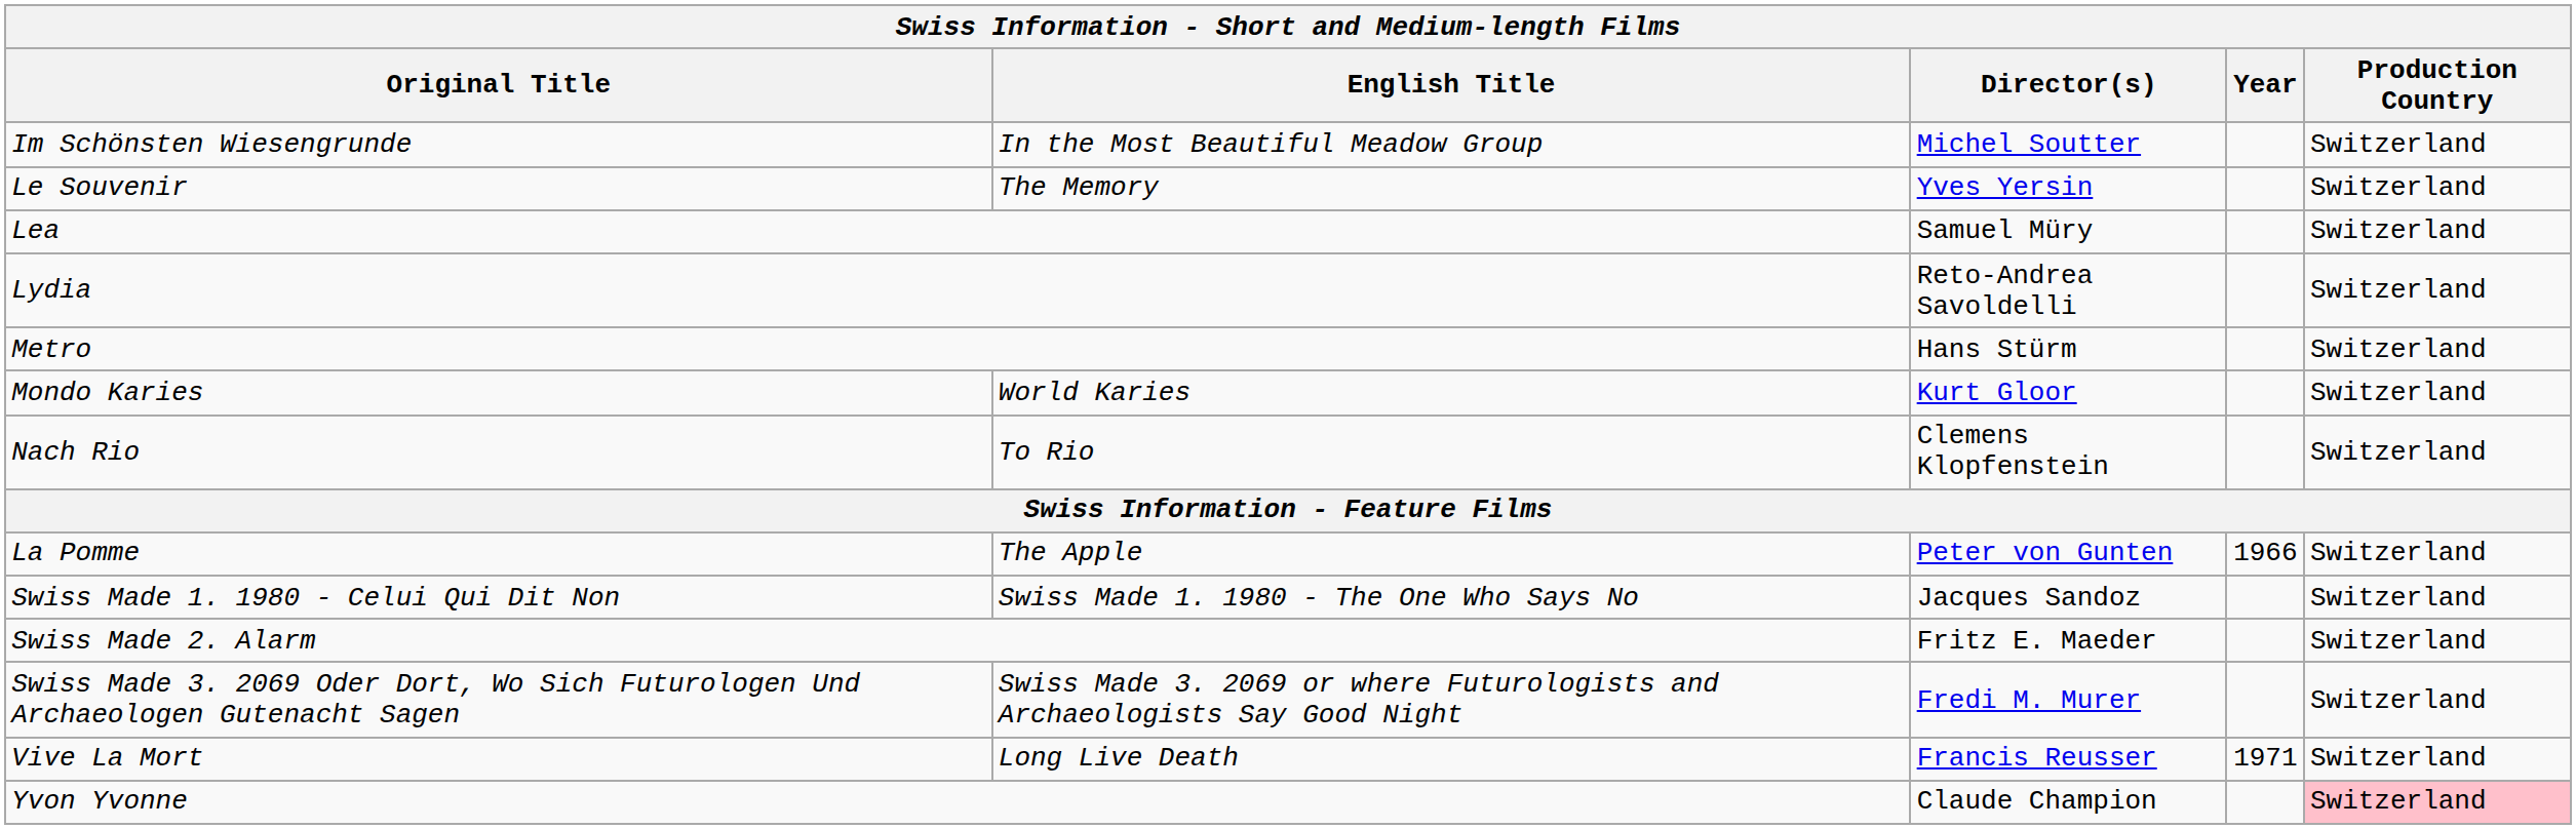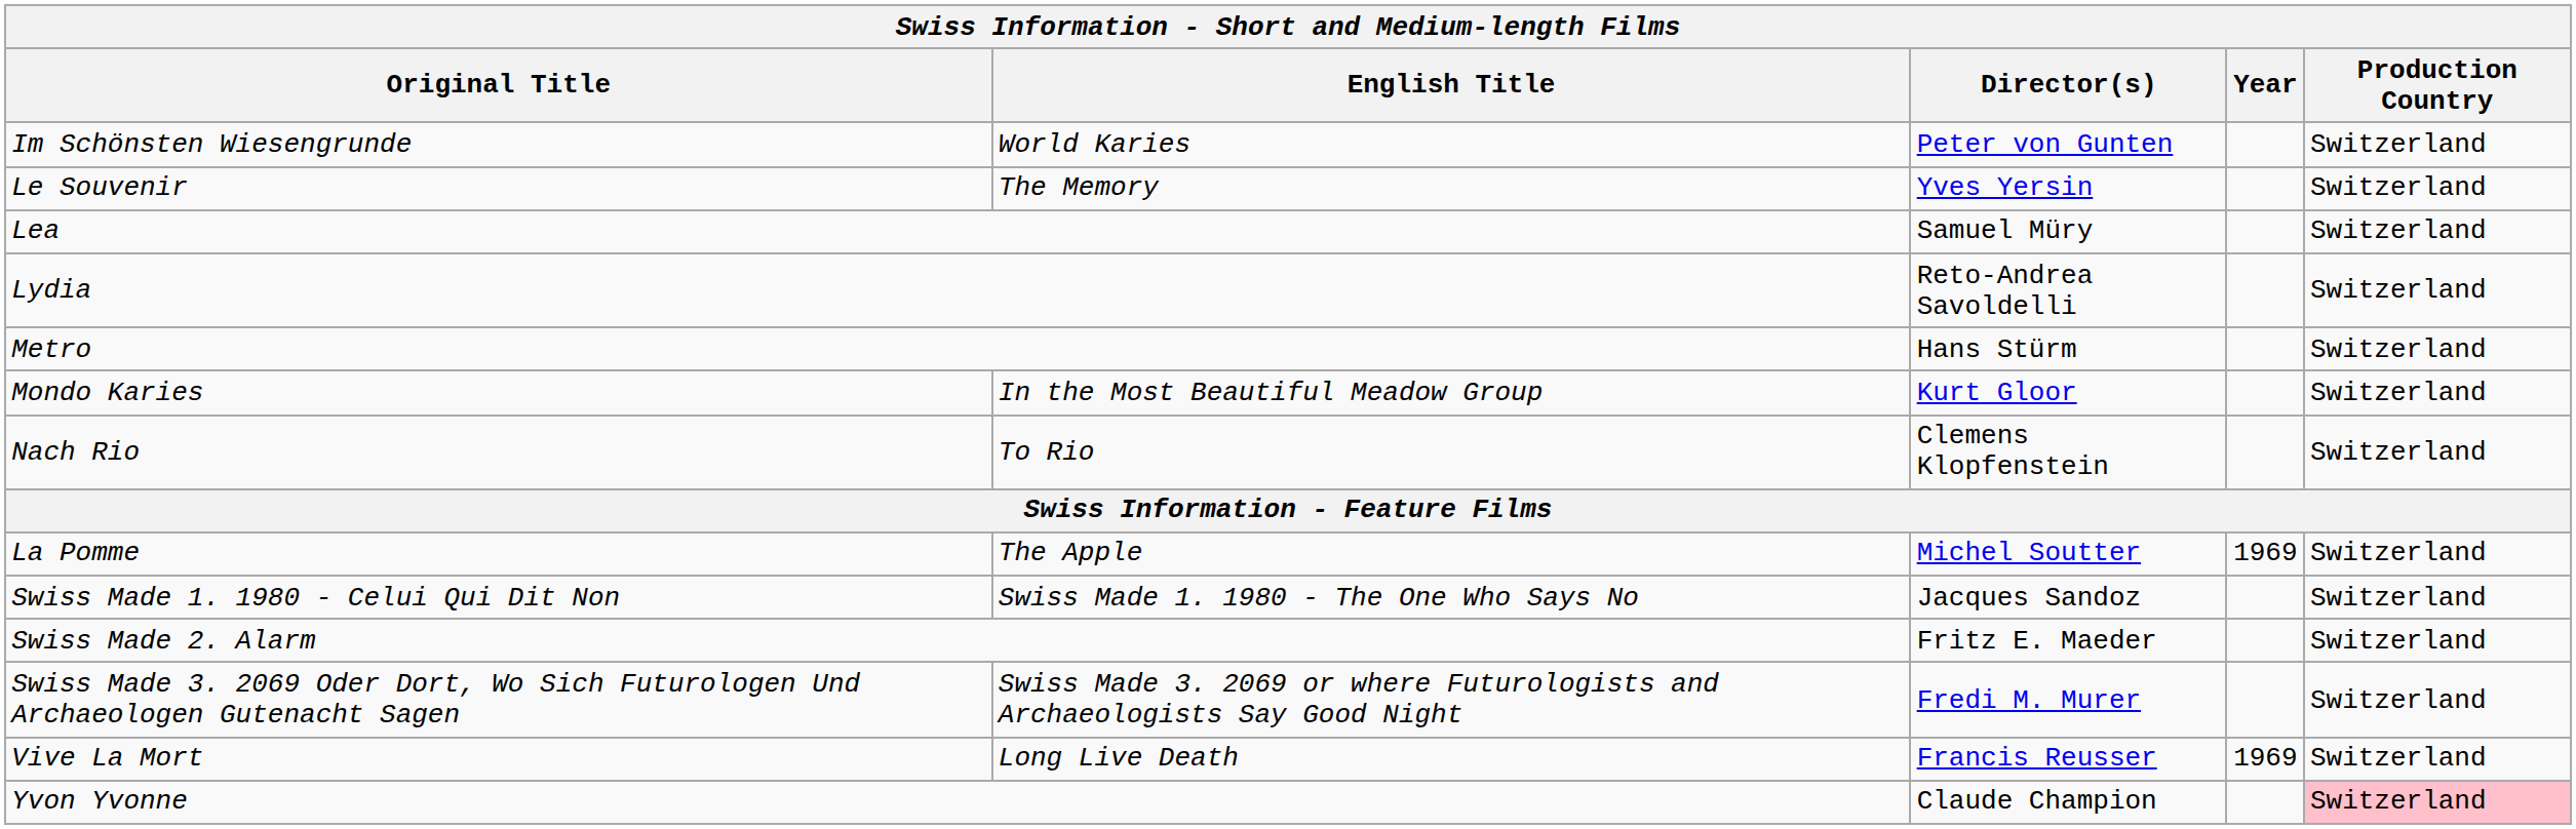 <table class="wikitable">
 <tr>
 <th colspan="5"><em>Swiss Information - Short and Medium-length Films</em></th>
 </tr>
 <tr>
 <th>Original Title</th>
 <th>English Title</th>
 <th>Director(s)</th>
 <th>Year</th>
 <th>Production Country</th>
 </tr>
 <tr>
 <td><em>Im Schönsten Wiesengrunde</em></td>
-<td><em>In the Most Beautiful Meadow Group</em></td>
-<td><a href='#'>Michel Soutter</a></td>
+<td><em>World Karies</em></td>
+<td><a href='#'>Peter von Gunten</a></td>
 <td></td>
 <td>Switzerland</td>
 </tr>
 <tr>
 <td><em>Le Souvenir</em></td>
 <td><em>The Memory</em></td>
 <td><a href='#'>Yves Yersin</a></td>
 <td></td>
 <td>Switzerland</td>
 </tr>
 <tr>
 <td colspan="2"><em>Lea</em></td>
 <td>Samuel Müry</td>
 <td></td>
 <td>Switzerland</td>
 </tr>
 <tr>
 <td colspan="2"><em>Lydia</em></td>
 <td>Reto-Andrea Savoldelli</td>
 <td></td>
 <td>Switzerland</td>
 </tr>
 <tr>
 <td colspan="2"><em>Metro</em></td>
 <td>Hans Stürm</td>
 <td></td>
 <td>Switzerland</td>
 </tr>
 <tr>
 <td><em>Mondo Karies</em></td>
-<td><em>World Karies</em></td>
+<td><em>In the Most Beautiful Meadow Group</em></td>
 <td><a href='#'>Kurt Gloor</a></td>
 <td></td>
 <td>Switzerland</td>
 </tr>
 <tr>
 <td><em>Nach Rio</em></td>
 <td><em>To Rio</em></td>
 <td>Clemens Klopfenstein</td>
 <td></td>
 <td>Switzerland</td>
 </tr>
 <tr>
 <th colspan="5"><em>Swiss Information - Feature Films</em></th>
 </tr>
 <tr>
 <td><em>La Pomme</em></td>
 <td><em>The Apple</em></td>
-<td><a href='#'>Peter von Gunten</a></td>
-<td>1966</td>
+<td><a href='#'>Michel Soutter</a></td>
+<td>1969</td>
 <td>Switzerland</td>
 </tr>
 <tr>
 <td><em>Swiss Made 1. 1980 - Celui Qui Dit Non</em></td>
 <td><em>Swiss Made 1. 1980 - The One Who Says No</em></td>
 <td>Jacques Sandoz</td>
 <td></td>
 <td>Switzerland</td>
 </tr>
 <tr>
 <td colspan="2"><em>Swiss Made 2. Alarm</em></td>
 <td>Fritz E. Maeder</td>
 <td></td>
 <td>Switzerland</td>
 </tr>
 <tr>
 <td><em>Swiss Made 3. 2069 Oder Dort, Wo Sich Futurologen Und Archaeologen Gutenacht Sagen</em></td>
 <td><em>Swiss Made 3. 2069 or where Futurologists and Archaeologists Say Good Night</em></td>
 <td><a href='#'>Fredi M. Murer</a></td>
 <td></td>
 <td>Switzerland</td>
 </tr>
 <tr>
 <td><em>Vive La Mort</em></td>
 <td><em>Long Live Death</em></td>
 <td><a href='#'>Francis Reusser</a></td>
-<td>1971</td>
+<td>1969</td>
 <td>Switzerland</td>
 </tr>
 <tr>
 <td colspan="2"><em>Yvon Yvonne</em></td>
 <td>Claude Champion</td>
 <td></td>
 <td style="background: pink;">Switzerland</td>
 </tr>
 </table>
